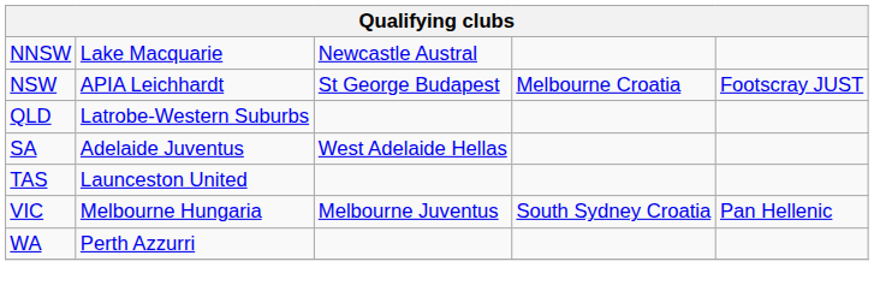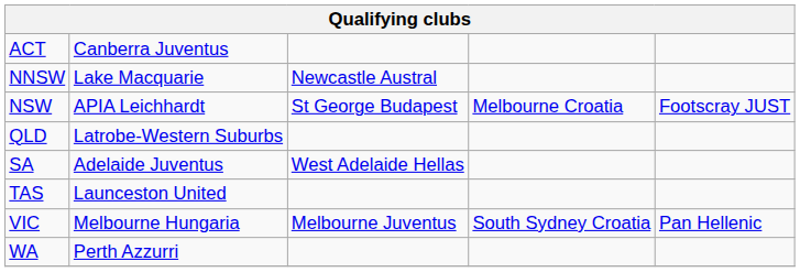 <table class="wikitable">
 <tr>
 <th colspan=5>Qualifying clubs</th>
+</tr>
+<tr>
+<td> <a href='#'>ACT</a></td>
+<td><a href='#'>Canberra Juventus</a></td>
+<td></td>
+<td></td>
+<td></td>
 </tr>
 <tr>
 <td> <a href='#'>NNSW</a></td>
 <td><a href='#'>Lake Macquarie</a></td>
 <td><a href='#'>Newcastle Austral</a></td>
 <td></td>
 <td></td>
 </tr>
 <tr>
 <td> <a href='#'>NSW</a></td>
 <td><a href='#'>APIA Leichhardt</a></td>
 <td><a href='#'>St George Budapest</a></td>
 <td><a href='#'>Melbourne Croatia</a></td>
 <td><a href='#'>Footscray JUST</a></td>
 </tr>
 <tr>
 <td> <a href='#'>QLD</a></td>
 <td><a href='#'>Latrobe-Western Suburbs</a></td>
 <td></td>
 <td></td>
 <td></td>
 </tr>
 <tr>
 <td> <a href='#'>SA</a></td>
 <td><a href='#'>Adelaide Juventus</a></td>
 <td><a href='#'>West Adelaide Hellas</a></td>
 <td></td>
 <td></td>
 </tr>
 <tr>
 <td> <a href='#'>TAS</a></td>
 <td><a href='#'>Launceston United</a></td>
 <td></td>
 <td></td>
 <td></td>
 </tr>
 <tr>
 <td> <a href='#'>VIC</a></td>
 <td><a href='#'>Melbourne Hungaria</a></td>
 <td><a href='#'>Melbourne Juventus</a></td>
 <td><a href='#'>South Sydney Croatia</a></td>
 <td><a href='#'>Pan Hellenic</a></td>
 </tr>
 <tr>
 <td> <a href='#'>WA</a></td>
 <td><a href='#'>Perth Azzurri</a></td>
 <td></td>
 <td></td>
 <td></td>
 </tr>
 <tr>
 </tr>
 </table>
